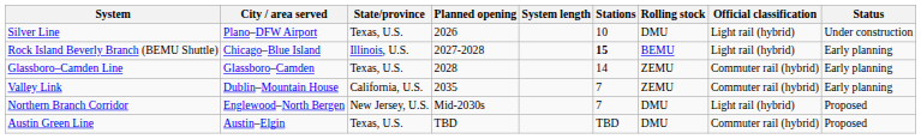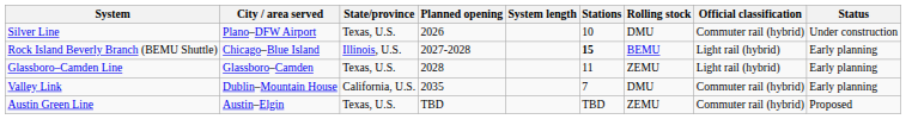 <table class="wikitable">
 <tr>
 <th>System</th>
 <th>City / area served</th>
 <th>State/province</th>
 <th>Planned opening</th>
 <th>System length</th>
 <th>Stations</th>
 <th>Rolling stock</th>
 <th>Official classification</th>
 <th>Status</th>
 </tr>
 <tr>
 <td><a href='#'>Silver Line</a></td>
 <td><a href='#'>Plano</a>–<a href='#'>DFW Airport</a></td>
 <td>Texas, U.S.</td>
 <td>2026</td>
 <td></td>
 <td>10</td>
 <td>DMU</td>
-<td>Light rail (hybrid)</td>
+<td>Commuter rail (hybrid)</td>
 <td>Under construction</td>
 </tr>
 <tr>
 <td><a href='#'>Rock Island Beverly Branch</a> (BEMU Shuttle)</td>
 <td><a href='#'>Chicago</a>–<a href='#'>Blue Island</a></td>
 <td><a href='#'>Illinois</a>, U.S.</td>
 <td>2027-2028</td>
 <td></td>
 <td><strong>15</strong></td>
 <td><a href='#'>BEMU</a></td>
 <td>Light rail (hybrid)</td>
 <td>Early planning</td>
 </tr>
 <tr>
 <td><a href='#'>Glassboro–Camden Line</a></td>
 <td><a href='#'>Glassboro</a>–<a href='#'>Camden</a></td>
 <td>Texas, U.S.</td>
 <td>2028</td>
 <td></td>
-<td>14</td>
+<td>11</td>
 <td>ZEMU</td>
-<td>Commuter rail (hybrid)</td>
+<td>Light rail (hybrid)</td>
 <td>Early planning</td>
 </tr>
 <tr>
 <td><a href='#'>Valley Link</a></td>
 <td><a href='#'>Dublin</a>–<a href='#'>Mountain House</a></td>
 <td>California, U.S.</td>
 <td>2035</td>
 <td></td>
 <td>7</td>
-<td>ZEMU</td>
+<td>DMU</td>
 <td>Commuter rail (hybrid)</td>
 <td>Early planning</td>
-</tr>
-<tr>
-<td><a href='#'>Northern Branch Corridor</a></td>
-<td><a href='#'>Englewood</a>–<a href='#'>North Bergen</a></td>
-<td>New Jersey, U.S.</td>
-<td>Mid-2030s</td>
-<td></td>
-<td>7</td>
-<td>DMU</td>
-<td>Light rail (hybrid)</td>
-<td>Proposed</td>
 </tr>
 <tr>
 <td><a href='#'>Austin Green Line</a></td>
 <td><a href='#'>Austin</a>–<a href='#'>Elgin</a></td>
 <td>Texas, U.S.</td>
 <td>TBD</td>
 <td></td>
 <td>TBD</td>
-<td>DMU</td>
+<td>ZEMU</td>
 <td>Commuter rail (hybrid)</td>
 <td>Proposed</td>
 </tr>
 </table>
